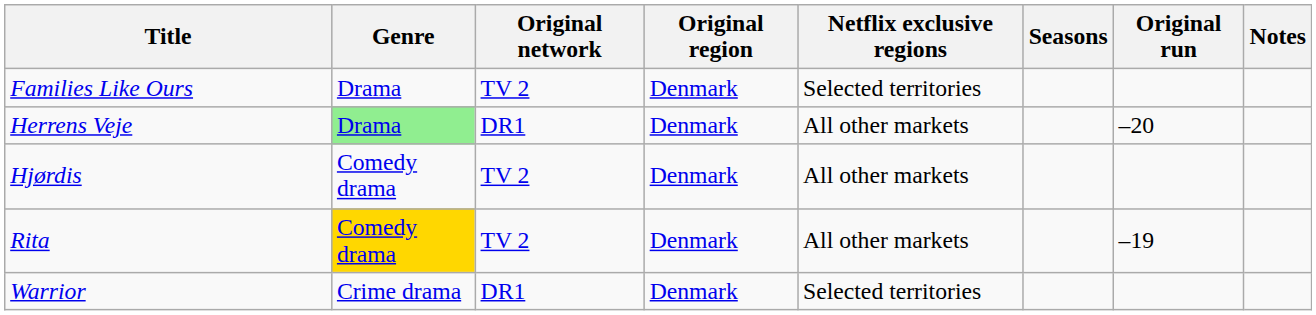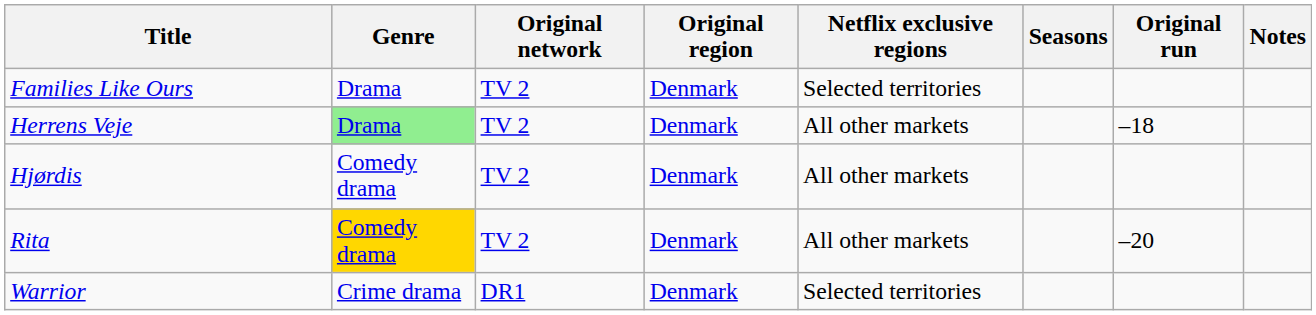 <table class="wikitable sortable" style="width:100%;">
 <tr>
 <th scope="col" style="width:25%;">Title</th>
 <th>Genre</th>
 <th>Original network</th>
 <th>Original region</th>
 <th>Netflix exclusive regions</th>
 <th>Seasons</th>
 <th>Original run</th>
 <th>Notes</th>
 </tr>
 <tr>
 <td><em><a href='#'>Families Like Ours</a></em></td>
 <td><a href='#'>Drama</a></td>
 <td><a href='#'>TV 2</a></td>
 <td><a href='#'>Denmark</a></td>
 <td>Selected territories</td>
 <td></td>
 <td></td>
 <td></td>
 </tr>
 <tr>
 <td><em><a href='#'>Herrens Veje</a></em></td>
 <td style="background: lightgreen;"><a href='#'>Drama</a></td>
-<td><a href='#'>DR1</a></td>
+<td><a href='#'>TV 2</a></td>
 <td><a href='#'>Denmark</a></td>
 <td>All other markets</td>
 <td></td>
-<td>–20</td>
+<td>–18</td>
 <td></td>
 </tr>
 <tr>
 <td><em><a href='#'>Hjørdis</a></em></td>
 <td><a href='#'>Comedy drama</a></td>
 <td><a href='#'>TV 2</a></td>
 <td><a href='#'>Denmark</a></td>
 <td>All other markets</td>
 <td></td>
 <td></td>
 <td></td>
 </tr>
 <tr>
 <td><em><a href='#'>Rita</a></em></td>
 <td style="background: gold;"><a href='#'>Comedy drama</a></td>
 <td><a href='#'>TV 2</a></td>
 <td><a href='#'>Denmark</a></td>
 <td>All other markets</td>
 <td></td>
-<td>–19</td>
+<td>–20</td>
 <td></td>
 </tr>
 <tr>
 <td><em><a href='#'>Warrior</a></em></td>
 <td><a href='#'>Crime drama</a></td>
 <td><a href='#'>DR1</a></td>
 <td><a href='#'>Denmark</a></td>
 <td>Selected territories</td>
 <td></td>
 <td></td>
 <td></td>
 </tr>
 </table>
